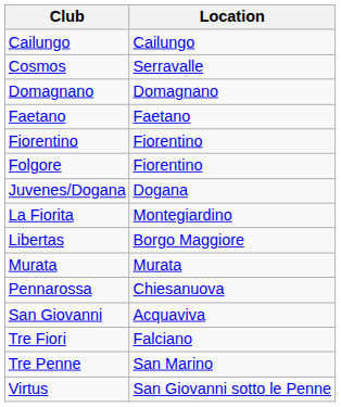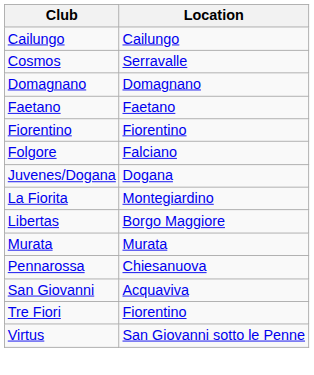 <table class="wikitable sortable">
 <tr>
 <th>Club</th>
 <th>Location</th>
 </tr>
 <tr>
 <td><a href='#'>Cailungo</a></td>
 <td><a href='#'>Cailungo</a></td>
 </tr>
 <tr>
 <td><a href='#'>Cosmos</a></td>
 <td><a href='#'>Serravalle</a></td>
 </tr>
 <tr>
 <td><a href='#'>Domagnano</a></td>
 <td><a href='#'>Domagnano</a></td>
 </tr>
 <tr>
 <td><a href='#'>Faetano</a></td>
 <td><a href='#'>Faetano</a></td>
 </tr>
 <tr>
 <td><a href='#'>Fiorentino</a></td>
 <td><a href='#'>Fiorentino</a></td>
 </tr>
 <tr>
 <td><a href='#'>Folgore</a></td>
-<td><a href='#'>Fiorentino</a></td>
+<td><a href='#'>Falciano</a></td>
 </tr>
 <tr>
 <td><a href='#'>Juvenes/Dogana</a></td>
 <td><a href='#'>Dogana</a></td>
 </tr>
 <tr>
 <td><a href='#'>La Fiorita</a></td>
 <td><a href='#'>Montegiardino</a></td>
 </tr>
 <tr>
 <td><a href='#'>Libertas</a></td>
 <td><a href='#'>Borgo Maggiore</a></td>
 </tr>
 <tr>
 <td><a href='#'>Murata</a></td>
 <td><a href='#'>Murata</a></td>
 </tr>
 <tr>
 <td><a href='#'>Pennarossa</a></td>
 <td><a href='#'>Chiesanuova</a></td>
 </tr>
 <tr>
 <td><a href='#'>San Giovanni</a></td>
 <td><a href='#'>Acquaviva</a></td>
 </tr>
 <tr>
 <td><a href='#'>Tre Fiori</a></td>
-<td><a href='#'>Falciano</a></td>
-</tr>
-<tr>
-<td><a href='#'>Tre Penne</a></td>
-<td><a href='#'>San Marino</a></td>
+<td><a href='#'>Fiorentino</a></td>
 </tr>
 <tr>
 <td><a href='#'>Virtus</a></td>
 <td><a href='#'>San Giovanni sotto le Penne</a></td>
 </tr>
 </table>
